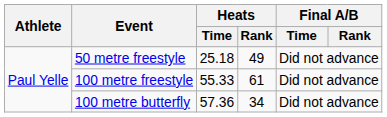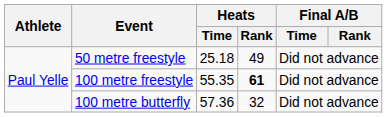 <table class="wikitable" style="font-size:90%">
 <tr>
 <th rowspan="2">Athlete</th>
 <th rowspan="2">Event</th>
 <th colspan=2>Heats</th>
 <th colspan=2>Final A/B</th>
 </tr>
 <tr style="font-size:95%">
 <th>Time</th>
 <th>Rank</th>
 <th>Time</th>
 <th>Rank</th>
 </tr>
 <tr align=center>
 <td align=left rowspan=3><a href='#'>Paul Yelle</a></td>
 <td align=left><a href='#'>50 metre freestyle</a></td>
 <td>25.18</td>
 <td>49</td>
 <td colspan=2>Did not advance</td>
 </tr>
 <tr align=center>
 <td align=left><a href='#'>100 metre freestyle</a></td>
-<td>55.33</td>
-<td>61</td>
+<td>55.35</td>
+<td><strong>61</strong></td>
 <td colspan=2>Did not advance</td>
 </tr>
 <tr align=center>
 <td align=left><a href='#'>100 metre butterfly</a></td>
 <td>57.36</td>
-<td>34</td>
+<td>32</td>
 <td colspan=2>Did not advance</td>
 </tr>
 </table>
